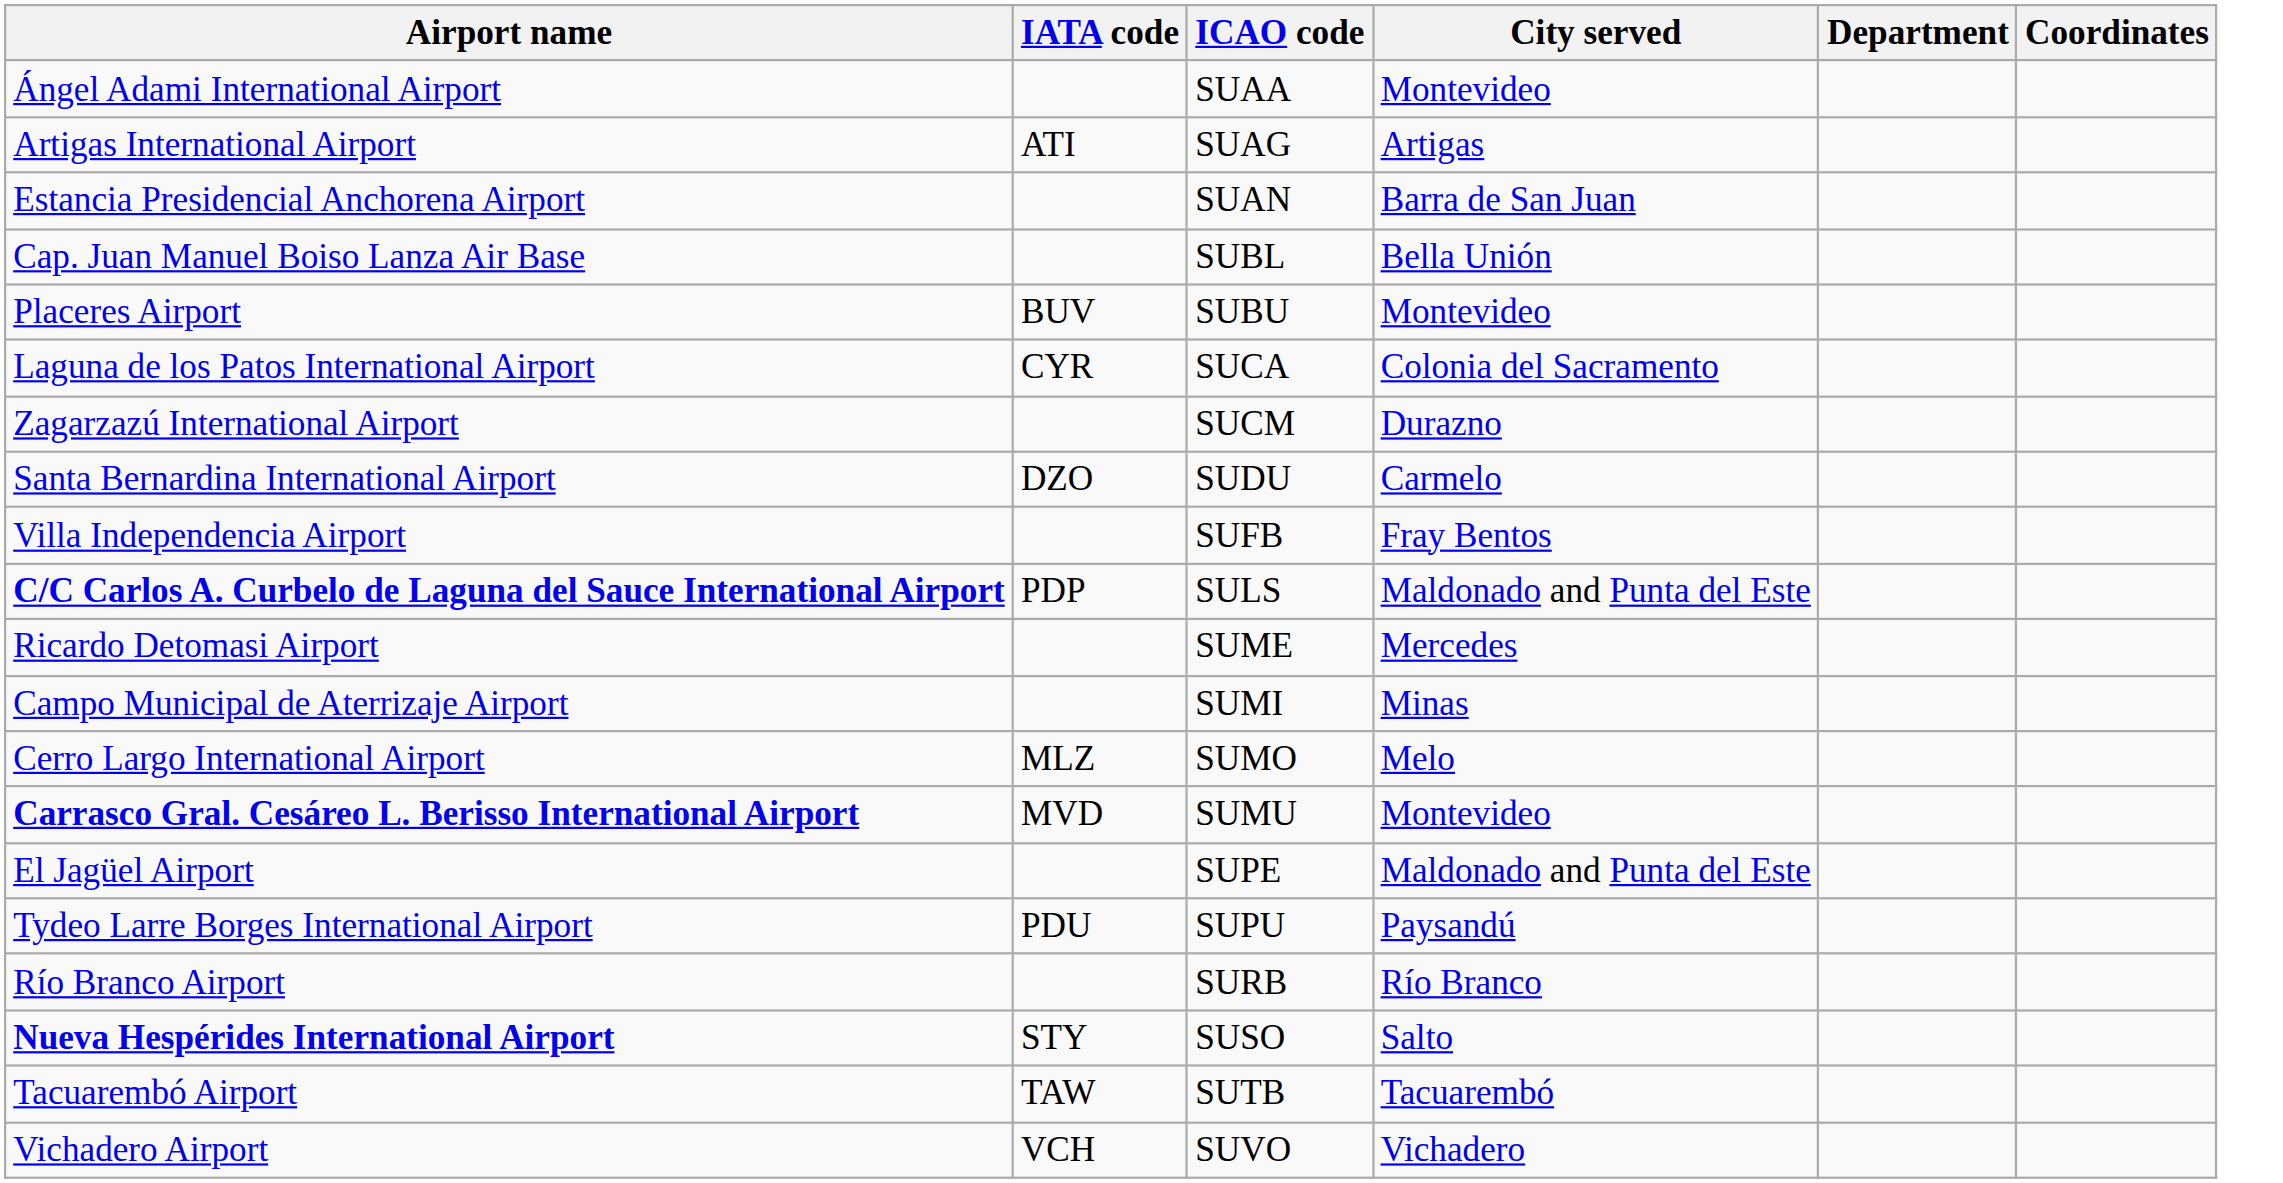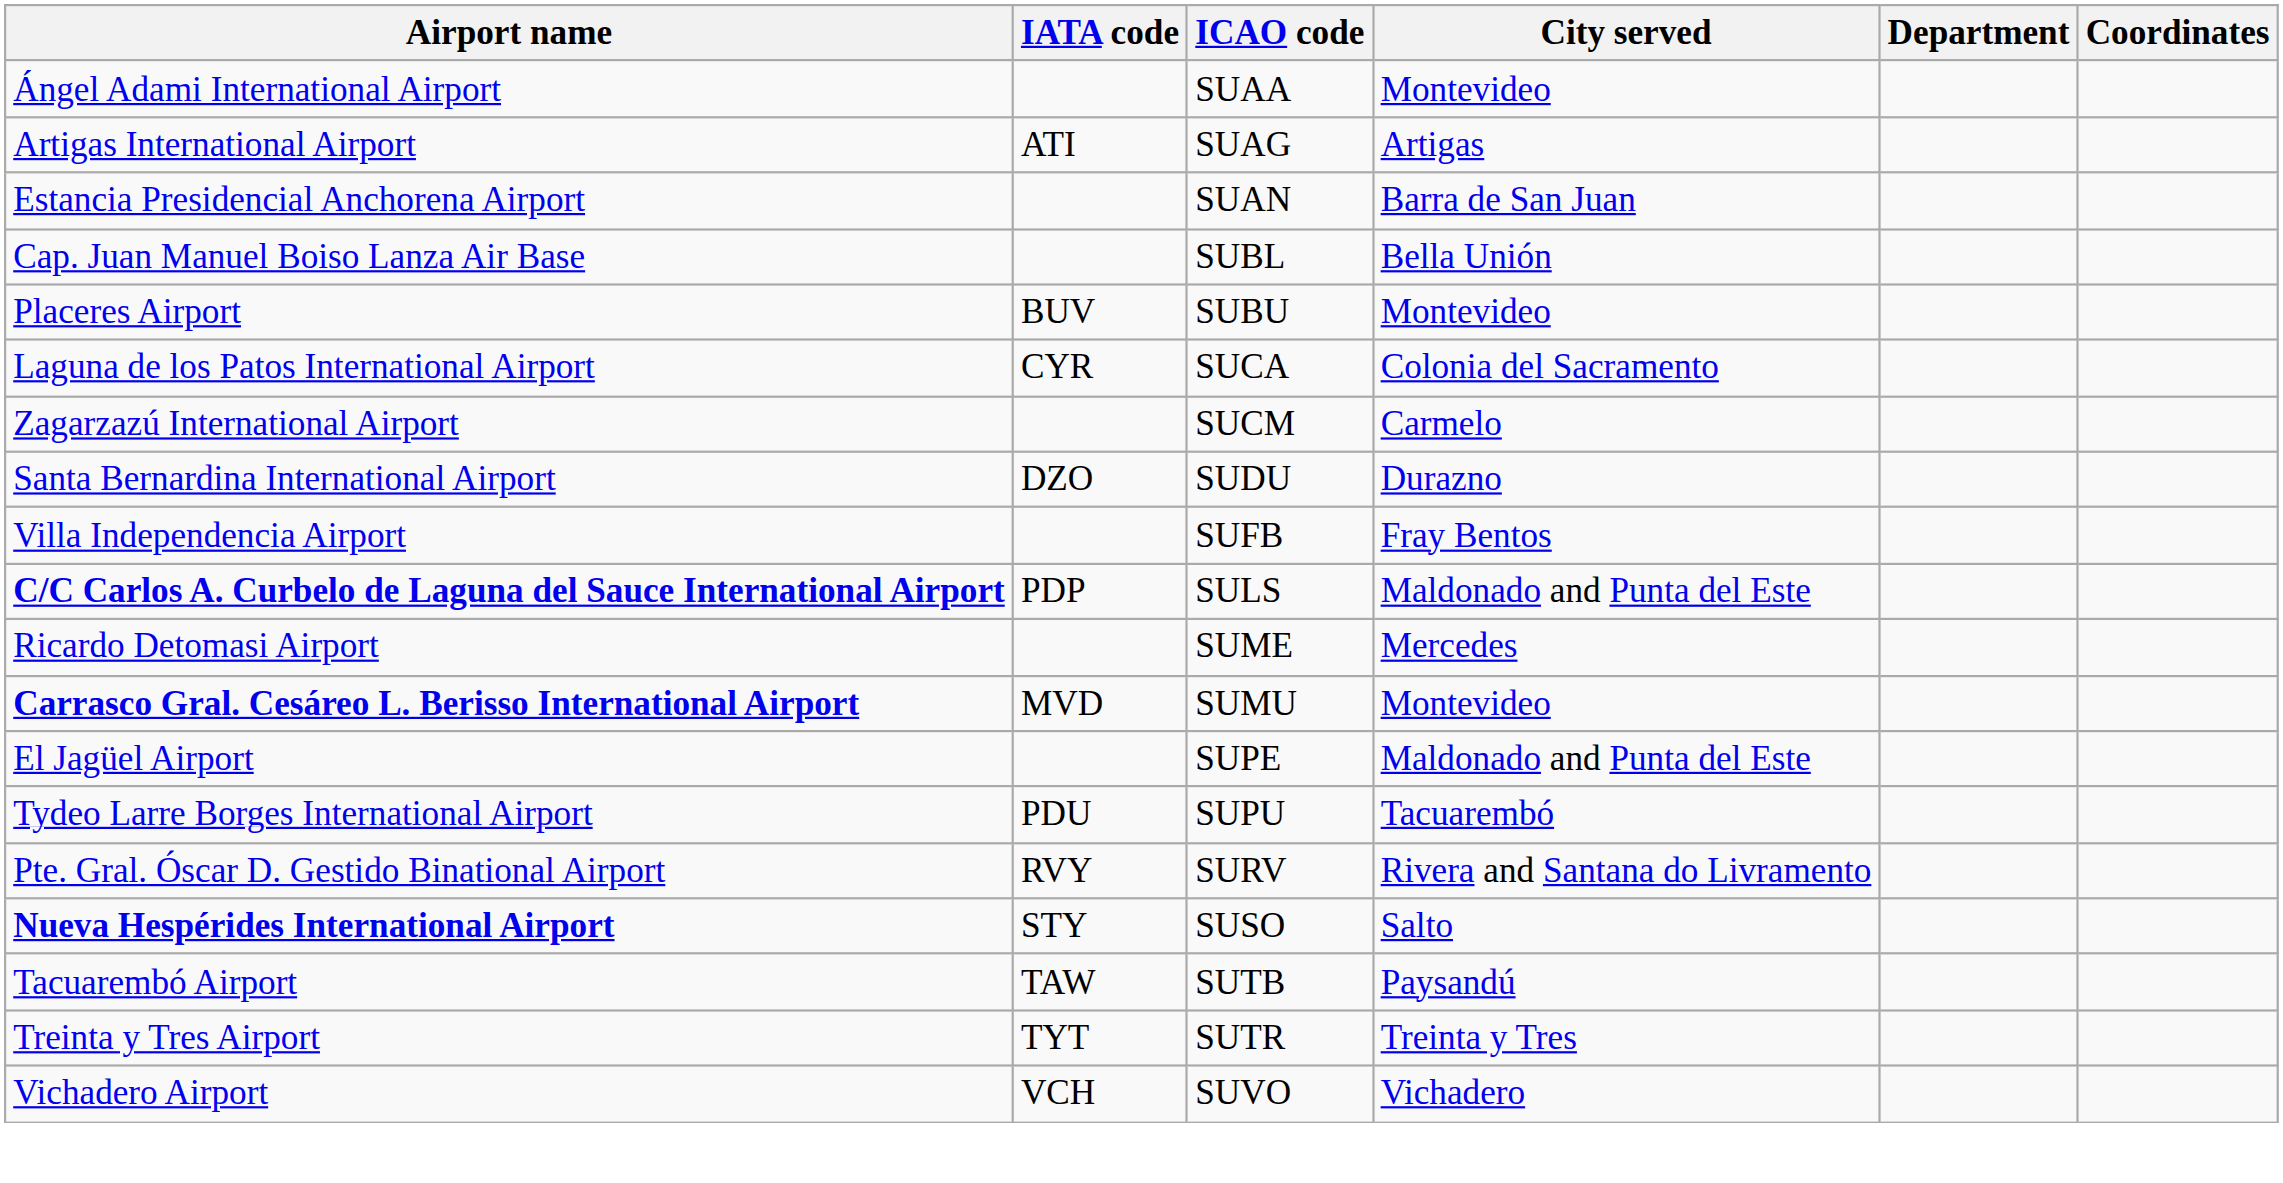 <table class="wikitable sortable">
 <tr>
 <th>Airport name</th>
 <th><a href='#'>IATA</a> code</th>
 <th><a href='#'>ICAO</a> code</th>
 <th>City served</th>
 <th>Department</th>
 <th>Coordinates</th>
 </tr>
 <tr>
 <td><a href='#'>Ángel Adami International Airport</a></td>
 <td></td>
 <td>SUAA</td>
 <td><a href='#'>Montevideo</a></td>
 <td></td>
 <td></td>
 </tr>
 <tr>
 <td><a href='#'>Artigas International Airport</a></td>
 <td>ATI</td>
 <td>SUAG</td>
 <td><a href='#'>Artigas</a></td>
 <td></td>
 <td></td>
 </tr>
 <tr>
 <td><a href='#'>Estancia Presidencial Anchorena Airport</a></td>
 <td></td>
 <td>SUAN</td>
 <td><a href='#'>Barra de San Juan</a></td>
 <td></td>
 <td></td>
 </tr>
 <tr>
 <td><a href='#'>Cap. Juan Manuel Boiso Lanza Air Base</a></td>
 <td></td>
 <td>SUBL</td>
 <td><a href='#'>Bella Unión</a></td>
 <td></td>
 <td></td>
 </tr>
 <tr>
 <td><a href='#'>Placeres Airport</a></td>
 <td>BUV</td>
 <td>SUBU</td>
 <td><a href='#'>Montevideo</a></td>
 <td></td>
 <td></td>
 </tr>
 <tr>
 <td><a href='#'>Laguna de los Patos International Airport</a></td>
 <td>CYR</td>
 <td>SUCA</td>
 <td><a href='#'>Colonia del Sacramento</a></td>
 <td></td>
 <td></td>
 </tr>
 <tr>
 <td><a href='#'>Zagarzazú International Airport</a></td>
 <td></td>
 <td>SUCM</td>
-<td><a href='#'>Durazno</a></td>
+<td><a href='#'>Carmelo</a></td>
 <td></td>
 <td></td>
 </tr>
 <tr>
 <td><a href='#'>Santa Bernardina International Airport</a></td>
 <td>DZO</td>
 <td>SUDU</td>
-<td><a href='#'>Carmelo</a></td>
+<td><a href='#'>Durazno</a></td>
 <td></td>
 <td></td>
 </tr>
 <tr>
 <td><a href='#'>Villa Independencia Airport</a></td>
 <td></td>
 <td>SUFB</td>
 <td><a href='#'>Fray Bentos</a></td>
 <td></td>
 <td></td>
 </tr>
 <tr>
 <td><strong><a href='#'>C/C Carlos A. Curbelo de Laguna del Sauce International Airport</a></strong></td>
 <td>PDP</td>
 <td>SULS</td>
 <td><a href='#'>Maldonado</a> and <a href='#'>Punta del Este</a></td>
 <td></td>
 <td></td>
 </tr>
 <tr>
 <td><a href='#'>Ricardo Detomasi Airport</a></td>
 <td></td>
 <td>SUME</td>
 <td><a href='#'>Mercedes</a></td>
 <td></td>
 <td></td>
 </tr>
 <tr>
-<td><a href='#'>Campo Municipal de Aterrizaje Airport</a></td>
-<td></td>
-<td>SUMI</td>
-<td><a href='#'>Minas</a></td>
-<td></td>
-<td></td>
-</tr>
-<tr>
-<td><a href='#'>Cerro Largo International Airport</a></td>
-<td>MLZ</td>
-<td>SUMO</td>
-<td><a href='#'>Melo</a></td>
-<td></td>
-<td></td>
-</tr>
-<tr>
 <td><strong><a href='#'>Carrasco Gral. Cesáreo L. Berisso International Airport</a></strong></td>
 <td>MVD</td>
 <td>SUMU</td>
 <td><a href='#'>Montevideo</a></td>
 <td></td>
 <td></td>
 </tr>
 <tr>
 <td><a href='#'>El Jagüel Airport</a></td>
 <td></td>
 <td>SUPE</td>
 <td><a href='#'>Maldonado</a> and <a href='#'>Punta del Este</a></td>
 <td></td>
 <td></td>
 </tr>
 <tr>
 <td><a href='#'>Tydeo Larre Borges International Airport</a></td>
 <td>PDU</td>
 <td>SUPU</td>
-<td><a href='#'>Paysandú</a></td>
+<td><a href='#'>Tacuarembó</a></td>
 <td></td>
 <td></td>
 </tr>
 <tr>
-<td><a href='#'>Río Branco Airport</a></td>
-<td></td>
-<td>SURB</td>
-<td><a href='#'>Río Branco</a></td>
+<td><a href='#'>Pte. Gral. Óscar D. Gestido Binational Airport</a></td>
+<td>RVY</td>
+<td>SURV</td>
+<td><a href='#'>Rivera</a> and <a href='#'>Santana do Livramento</a></td>
 <td></td>
 <td></td>
 </tr>
 <tr>
 <td><strong><a href='#'>Nueva Hespérides International Airport</a></strong></td>
 <td>STY</td>
 <td>SUSO</td>
 <td><a href='#'>Salto</a></td>
 <td></td>
 <td></td>
 </tr>
 <tr>
 <td><a href='#'>Tacuarembó Airport</a></td>
 <td>TAW</td>
 <td>SUTB</td>
-<td><a href='#'>Tacuarembó</a></td>
+<td><a href='#'>Paysandú</a></td>
+<td></td>
+<td></td>
+</tr>
+<tr>
+<td><a href='#'>Treinta y Tres Airport</a></td>
+<td>TYT</td>
+<td>SUTR</td>
+<td><a href='#'>Treinta y Tres</a></td>
 <td></td>
 <td></td>
 </tr>
 <tr>
 <td><a href='#'>Vichadero Airport</a></td>
 <td>VCH</td>
 <td>SUVO</td>
 <td><a href='#'>Vichadero</a></td>
 <td></td>
 <td></td>
 </tr>
 </table>
